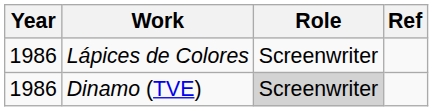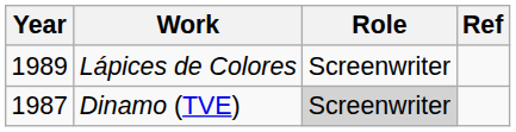 <table class="wikitable">
 <tr>
 <th>Year</th>
 <th>Work</th>
 <th>Role</th>
 <th>Ref</th>
 </tr>
 <tr>
-<td>1986</td>
+<td>1989</td>
 <td><em>Lápices de Colores</em></td>
 <td>Screenwriter</td>
 <td><em></em></td>
 </tr>
 <tr>
-<td>1986</td>
+<td>1987</td>
 <td><em>Dinamo</em> (<a href='#'>TVE</a>)</td>
 <td style="background: lightgrey;">Screenwriter</td>
 <td><em></em></td>
 </tr>
 </table>
